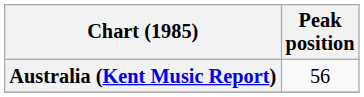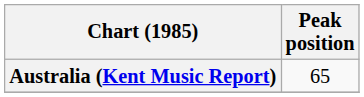 <table class="wikitable sortable plainrowheaders">
 <tr>
 <th scope="col">Chart (1985)</th>
 <th scope="col">Peak<br>position</th>
 </tr>
 <tr>
 <th scope="row">Australia (<a href='#'>Kent Music Report</a>)</th>
-<td style="text-align:center;">56</td>
+<td style="text-align:center;">65</td>
 </tr>
 <tr>
 </tr>
 </table>
